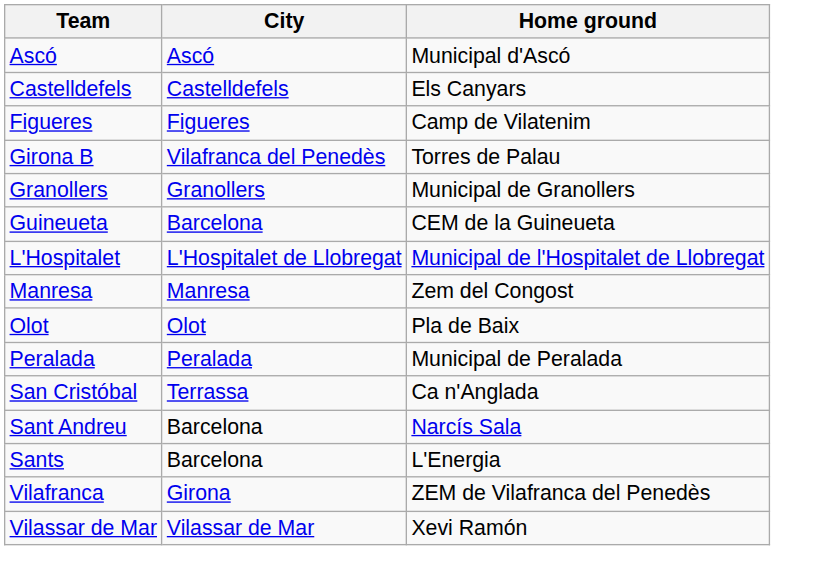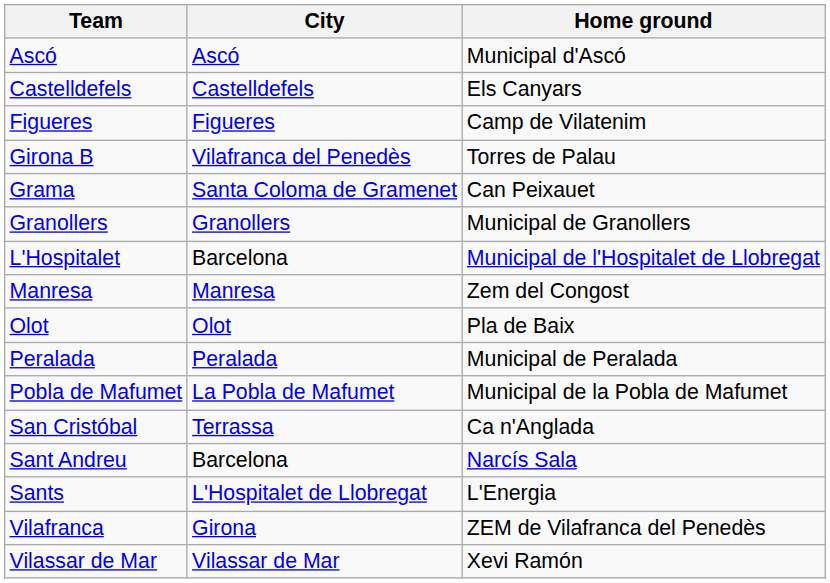 <table class="wikitable sortable">
 <tr>
 <th>Team</th>
 <th>City</th>
 <th>Home ground</th>
 </tr>
 <tr>
 <td><a href='#'>Ascó</a></td>
 <td><a href='#'>Ascó</a></td>
 <td>Municipal d'Ascó</td>
 </tr>
 <tr>
 <td><a href='#'>Castelldefels</a></td>
 <td><a href='#'>Castelldefels</a></td>
 <td>Els Canyars</td>
 </tr>
 <tr>
 <td><a href='#'>Figueres</a></td>
 <td><a href='#'>Figueres</a></td>
 <td>Camp de Vilatenim</td>
 </tr>
 <tr>
 <td><a href='#'>Girona B</a></td>
 <td><a href='#'>Vilafranca del Penedès</a></td>
 <td>Torres de Palau</td>
 </tr>
 <tr>
+<td><a href='#'>Grama</a></td>
+<td><a href='#'>Santa Coloma de Gramenet</a></td>
+<td>Can Peixauet</td>
+</tr>
+<tr>
 <td><a href='#'>Granollers</a></td>
 <td><a href='#'>Granollers</a></td>
 <td>Municipal de Granollers</td>
 </tr>
 <tr>
-<td><a href='#'>Guineueta</a></td>
-<td><a href='#'>Barcelona</a></td>
-<td>CEM de la Guineueta</td>
-</tr>
-<tr>
 <td><a href='#'>L'Hospitalet</a></td>
-<td><a href='#'>L'Hospitalet de Llobregat</a></td>
+<td>Barcelona</td>
 <td><a href='#'>Municipal de l'Hospitalet de Llobregat</a></td>
 </tr>
 <tr>
 <td><a href='#'>Manresa</a></td>
 <td><a href='#'>Manresa</a></td>
 <td>Zem del Congost</td>
 </tr>
 <tr>
 <td><a href='#'>Olot</a></td>
 <td><a href='#'>Olot</a></td>
 <td>Pla de Baix</td>
 </tr>
 <tr>
 <td><a href='#'>Peralada</a></td>
 <td><a href='#'>Peralada</a></td>
 <td>Municipal de Peralada</td>
 </tr>
 <tr>
+<td><a href='#'>Pobla de Mafumet</a></td>
+<td><a href='#'>La Pobla de Mafumet</a></td>
+<td>Municipal de la Pobla de Mafumet</td>
+</tr>
+<tr>
 <td><a href='#'>San Cristóbal</a></td>
 <td><a href='#'>Terrassa</a></td>
 <td>Ca n'Anglada</td>
 </tr>
 <tr>
 <td><a href='#'>Sant Andreu</a></td>
 <td>Barcelona</td>
 <td><a href='#'>Narcís Sala</a></td>
 </tr>
 <tr>
 <td><a href='#'>Sants</a></td>
-<td>Barcelona</td>
+<td><a href='#'>L'Hospitalet de Llobregat</a></td>
 <td>L'Energia</td>
 </tr>
 <tr>
 <td><a href='#'>Vilafranca</a></td>
 <td><a href='#'>Girona</a></td>
 <td>ZEM de Vilafranca del Penedès</td>
 </tr>
 <tr>
 <td><a href='#'>Vilassar de Mar</a></td>
 <td><a href='#'>Vilassar de Mar</a></td>
 <td>Xevi Ramón</td>
 </tr>
 </table>
